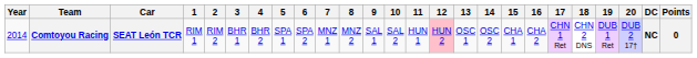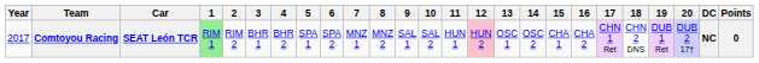 <table class="wikitable" style="text-align:center; font-size:85%">
 <tr>
 <th>Year</th>
 <th>Team</th>
 <th>Car</th>
 <th>1</th>
 <th>2</th>
 <th>3</th>
 <th>4</th>
 <th>5</th>
 <th>6</th>
 <th>7</th>
 <th>8</th>
 <th>9</th>
 <th>10</th>
 <th>11</th>
 <th>12</th>
 <th>13</th>
 <th>14</th>
 <th>15</th>
 <th>16</th>
 <th>17</th>
 <th>18</th>
 <th>19</th>
 <th>20</th>
 <th>DC</th>
 <th>Points</th>
 </tr>
 <tr>
-<td><a href='#'>2014</a></td>
+<td><a href='#'>2017</a></td>
 <th><a href='#'>Comtoyou Racing</a></th>
 <th><a href='#'>SEAT León TCR</a></th>
-<td><a href='#'>RIM<br>1</a></td>
+<td style="background: lightgreen;"><a href='#'>RIM<br>1</a></td>
 <td><a href='#'>RIM<br>2</a></td>
 <td><a href='#'>BHR<br>1</a></td>
 <td><a href='#'>BHR<br>2</a></td>
 <td><a href='#'>SPA<br>1</a></td>
 <td><a href='#'>SPA<br>2</a></td>
 <td><a href='#'>MNZ<br>1</a></td>
 <td><a href='#'>MNZ<br>2</a></td>
 <td><a href='#'>SAL<br>1</a></td>
 <td><a href='#'>SAL<br>2</a></td>
 <td><a href='#'>HUN<br>1</a></td>
 <td style="background: pink;"><a href='#'>HUN<br>2</a></td>
 <td><a href='#'>OSC<br>1</a></td>
 <td><a href='#'>OSC<br>2</a></td>
 <td><a href='#'>CHA<br>1</a></td>
 <td><a href='#'>CHA<br>2</a></td>
 <td style="background:#EFCFFF;"><a href='#'>CHN<br>1</a><br><small>Ret</small></td>
 <td style="background:#FFFFFF;"><a href='#'>CHN<br>2</a><br><small>DNS</small></td>
 <td style="background:#EFCFFF;"><a href='#'>DUB<br>1</a><br><small>Ret</small></td>
 <td style="background:#CFCFFF;"><a href='#'>DUB<br>2</a><br><small>17†</small></td>
 <th>NC</th>
 <th>0</th>
 </tr>
 </table>
